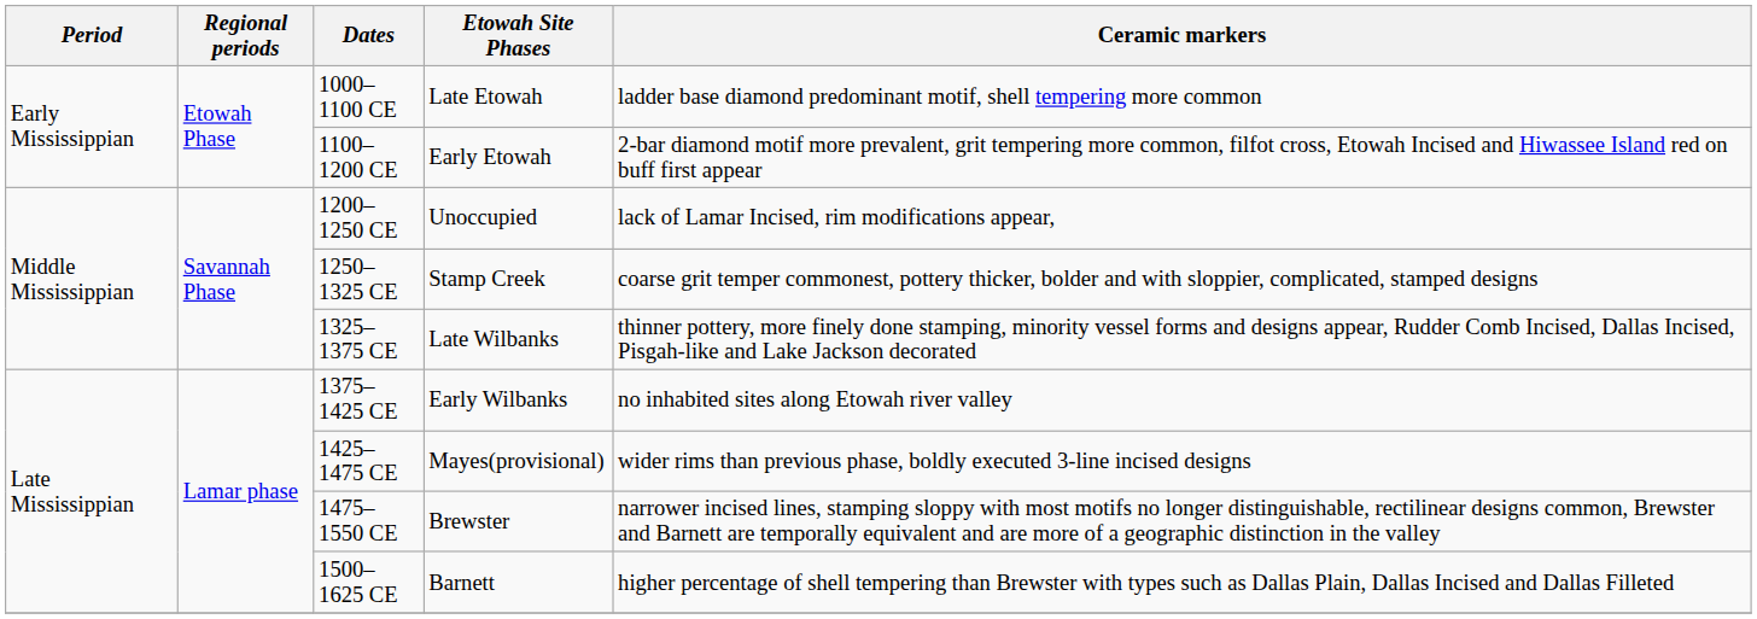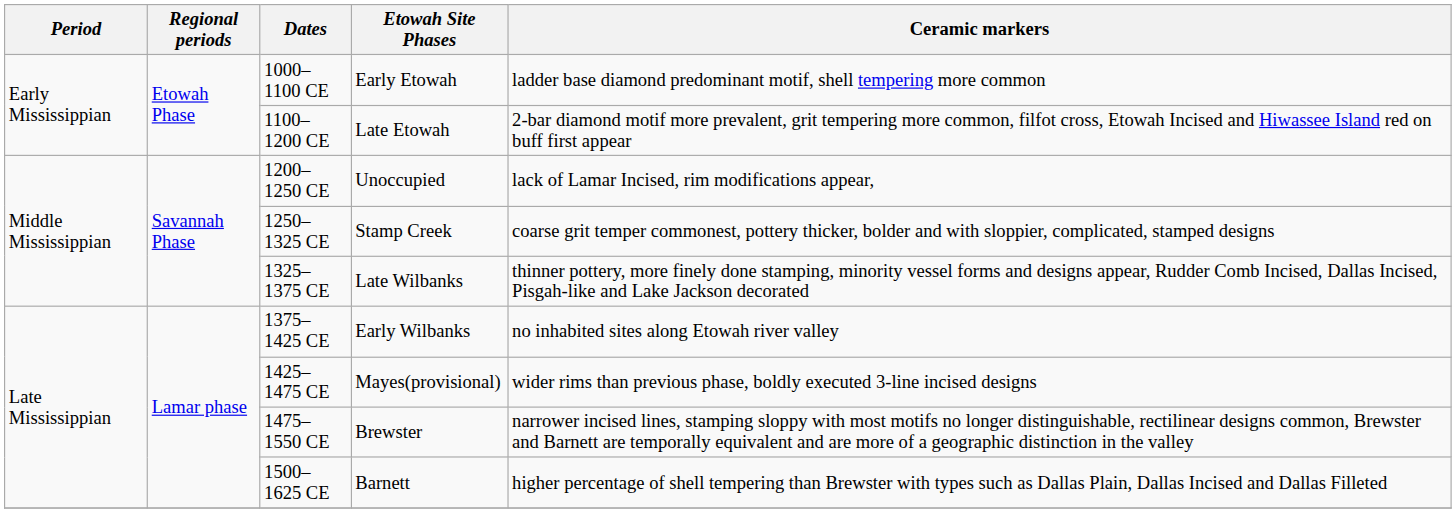 <table class="wikitable">
 <tr>
 <th><em>Period</em></th>
 <th><em>Regional periods</em></th>
 <th><em>Dates</em></th>
 <th><em>Etowah Site Phases</em></th>
 <th>Ceramic markers</th>
 </tr>
 <tr>
 <td rowspan="2">Early Mississippian</td>
 <td rowspan="2"><a href='#'>Etowah Phase</a></td>
 <td>1000–1100 CE</td>
-<td>Late Etowah</td>
+<td>Early Etowah</td>
 <td>ladder base diamond predominant motif, shell <a href='#'>tempering</a> more common</td>
 </tr>
 <tr>
 <td>1100–1200 CE</td>
-<td>Early Etowah</td>
+<td>Late Etowah</td>
 <td>2-bar diamond motif more prevalent, grit tempering more common, filfot cross, Etowah Incised and <a href='#'>Hiwassee Island</a> red on buff first appear</td>
 </tr>
 <tr>
 <td rowspan="3">Middle Mississippian</td>
 <td rowspan="3"><a href='#'>Savannah Phase</a></td>
 <td>1200–1250 CE</td>
 <td>Unoccupied</td>
 <td>lack of Lamar Incised, rim modifications appear,</td>
 </tr>
 <tr>
 <td>1250–1325 CE</td>
 <td>Stamp Creek</td>
 <td>coarse grit temper commonest, pottery thicker, bolder and with sloppier, complicated, stamped designs</td>
 </tr>
 <tr>
 <td>1325–1375 CE</td>
 <td>Late Wilbanks</td>
 <td>thinner pottery, more finely done stamping, minority vessel forms and designs appear, Rudder Comb Incised, Dallas Incised, Pisgah-like and Lake Jackson decorated</td>
 </tr>
 <tr>
 <td rowspan="4">Late Mississippian</td>
 <td rowspan="4"><a href='#'>Lamar phase</a></td>
 <td>1375–1425 CE</td>
 <td>Early Wilbanks</td>
 <td>no inhabited sites along Etowah river valley</td>
 </tr>
 <tr>
 <td>1425–1475 CE</td>
 <td>Mayes(provisional)</td>
 <td>wider rims than previous phase, boldly executed 3-line incised designs</td>
 </tr>
 <tr>
 <td>1475–1550 CE</td>
 <td>Brewster</td>
 <td>narrower incised lines, stamping sloppy with most motifs no longer distinguishable, rectilinear designs common, Brewster and Barnett are temporally equivalent and are more of a geographic distinction in the valley</td>
 </tr>
 <tr>
 <td>1500–1625 CE</td>
 <td>Barnett</td>
 <td>higher percentage of shell tempering than Brewster with types such as Dallas Plain, Dallas Incised and Dallas Filleted</td>
 </tr>
 <tr>
 </tr>
 </table>
